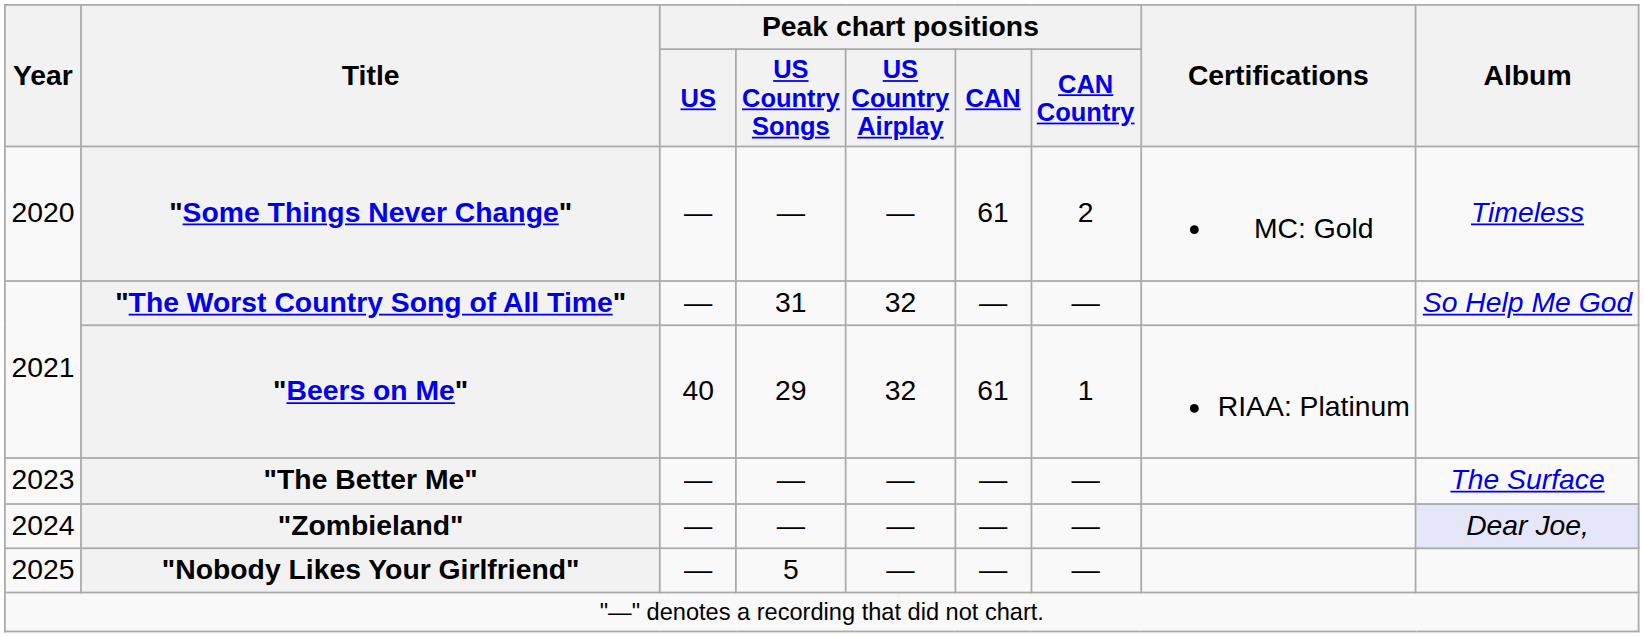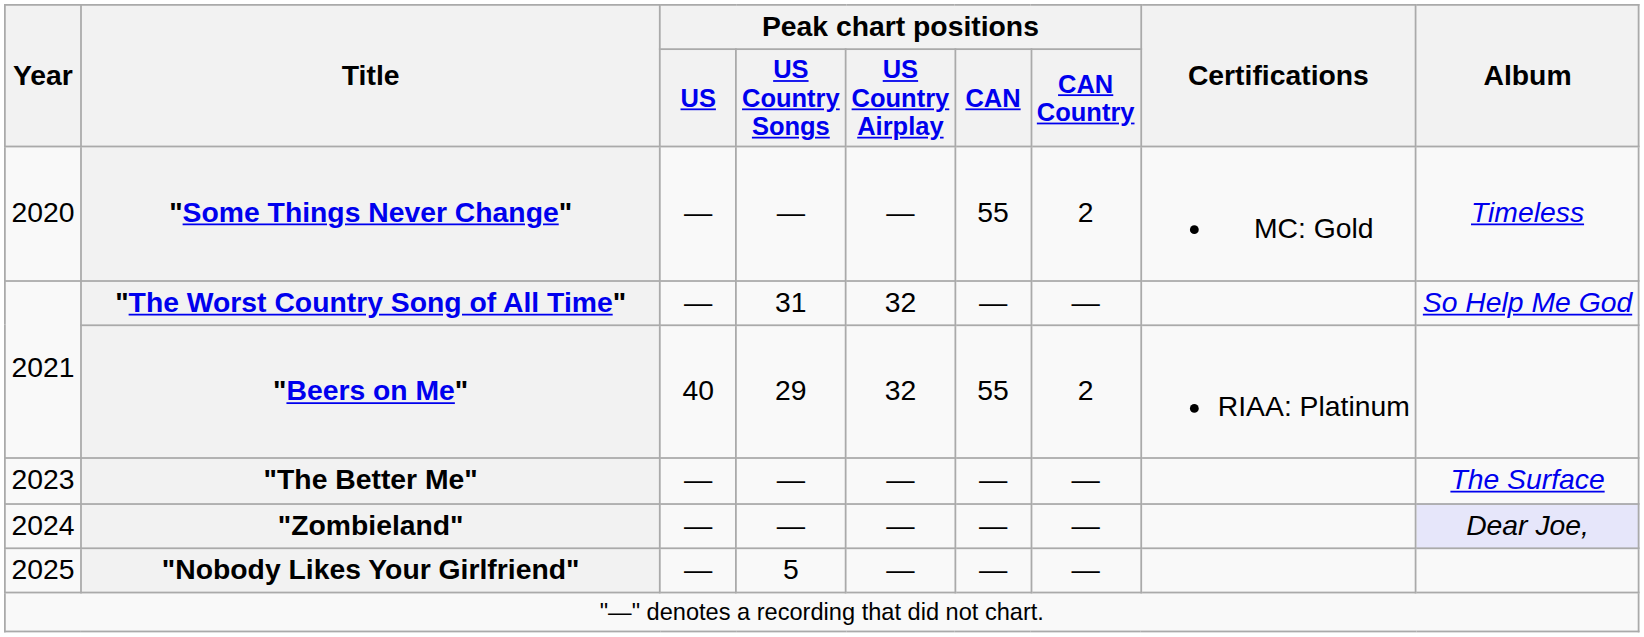 <table class="wikitable plainrowheaders" style="text-align:center;">
 <tr>
 <th rowspan="2">Year</th>
 <th scope="col" rowspan="2" style="width:20em;">Title</th>
 <th colspan="5">Peak chart positions</th>
 <th rowspan="2">Certifications</th>
 <th rowspan="2">Album</th>
 </tr>
 <tr>
 <th scope="col" style="width:2.5em;font-size:90%;"><a href='#'>US</a><br></th>
 <th scope="col" style="width:2.5em;font-size:90%;"><a href='#'>US Country Songs</a><br></th>
 <th scope="col" style="width:2.5em;font-size:90%;"><a href='#'>US Country Airplay</a><br></th>
 <th scope="col" style="width:2.5em;font-size:90%;"><a href='#'>CAN</a><br></th>
 <th scope="col" style="width:2.5em;font-size:90%;"><a href='#'>CAN Country</a><br></th>
 </tr>
 <tr>
 <td>2020</td>
 <th scope="row">"<a href='#'>Some Things Never Change</a>"<br></th>
 <td>—</td>
 <td>—</td>
 <td>—</td>
-<td>61</td>
+<td>55</td>
 <td>2</td>
 <td><br><ul><li>MC: Gold</li></ul></td>
 <td><em><a href='#'>Timeless</a></em></td>
 </tr>
 <tr>
 <td rowspan="2">2021</td>
 <th scope="row">"<a href='#'>The Worst Country Song of All Time</a>"<br></th>
 <td>—</td>
 <td>31</td>
 <td>32</td>
 <td>—</td>
 <td>—</td>
 <td></td>
 <td><em><a href='#'>So Help Me God</a></em></td>
 </tr>
 <tr>
 <th scope="row">"<a href='#'>Beers on Me</a>"<br></th>
 <td>40</td>
 <td>29</td>
 <td>32</td>
-<td>61</td>
-<td>1</td>
+<td>55</td>
+<td>2</td>
 <td><br><ul><li>RIAA: Platinum</li></ul></td>
 <td></td>
 </tr>
 <tr>
 <td>2023</td>
 <th scope="row">"The Better Me"<br></th>
 <td>—</td>
 <td>—</td>
 <td>—</td>
 <td>—</td>
 <td>—</td>
 <td></td>
 <td><em><a href='#'>The Surface</a></em></td>
 </tr>
 <tr>
 <td>2024</td>
 <th scope="row">"Zombieland"<br></th>
 <td>—</td>
 <td>—</td>
 <td>—</td>
 <td>—</td>
 <td>—</td>
 <td></td>
 <td style="background: lavender;"><em>Dear Joe,</em></td>
 </tr>
 <tr>
 <td>2025</td>
 <th scope="row">"Nobody Likes Your Girlfriend"<br></th>
 <td>—</td>
 <td>5</td>
 <td>—</td>
 <td>—</td>
 <td>—</td>
 <td></td>
 <td></td>
 </tr>
 <tr>
 <td colspan="9" style="font-size:smaller;">"—" denotes a recording that did not chart.</td>
 </tr>
 </table>
